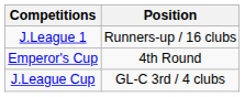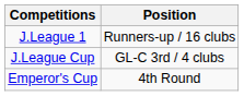 <table class="wikitable" style="text-align:center;">
 <tr>
 <th>Competitions</th>
 <th>Position</th>
 </tr>
 <tr>
 <td><a href='#'>J.League 1</a></td>
 <td>Runners-up / 16 clubs</td>
 </tr>
 <tr>
+<td><a href='#'>J.League Cup</a></td>
+<td>GL-C 3rd / 4 clubs</td>
+</tr>
+<tr>
 <td><a href='#'>Emperor's Cup</a></td>
 <td>4th Round</td>
 </tr>
-<tr>
-<td><a href='#'>J.League Cup</a></td>
-<td>GL-C 3rd / 4 clubs</td>
-</tr>
 </table>
